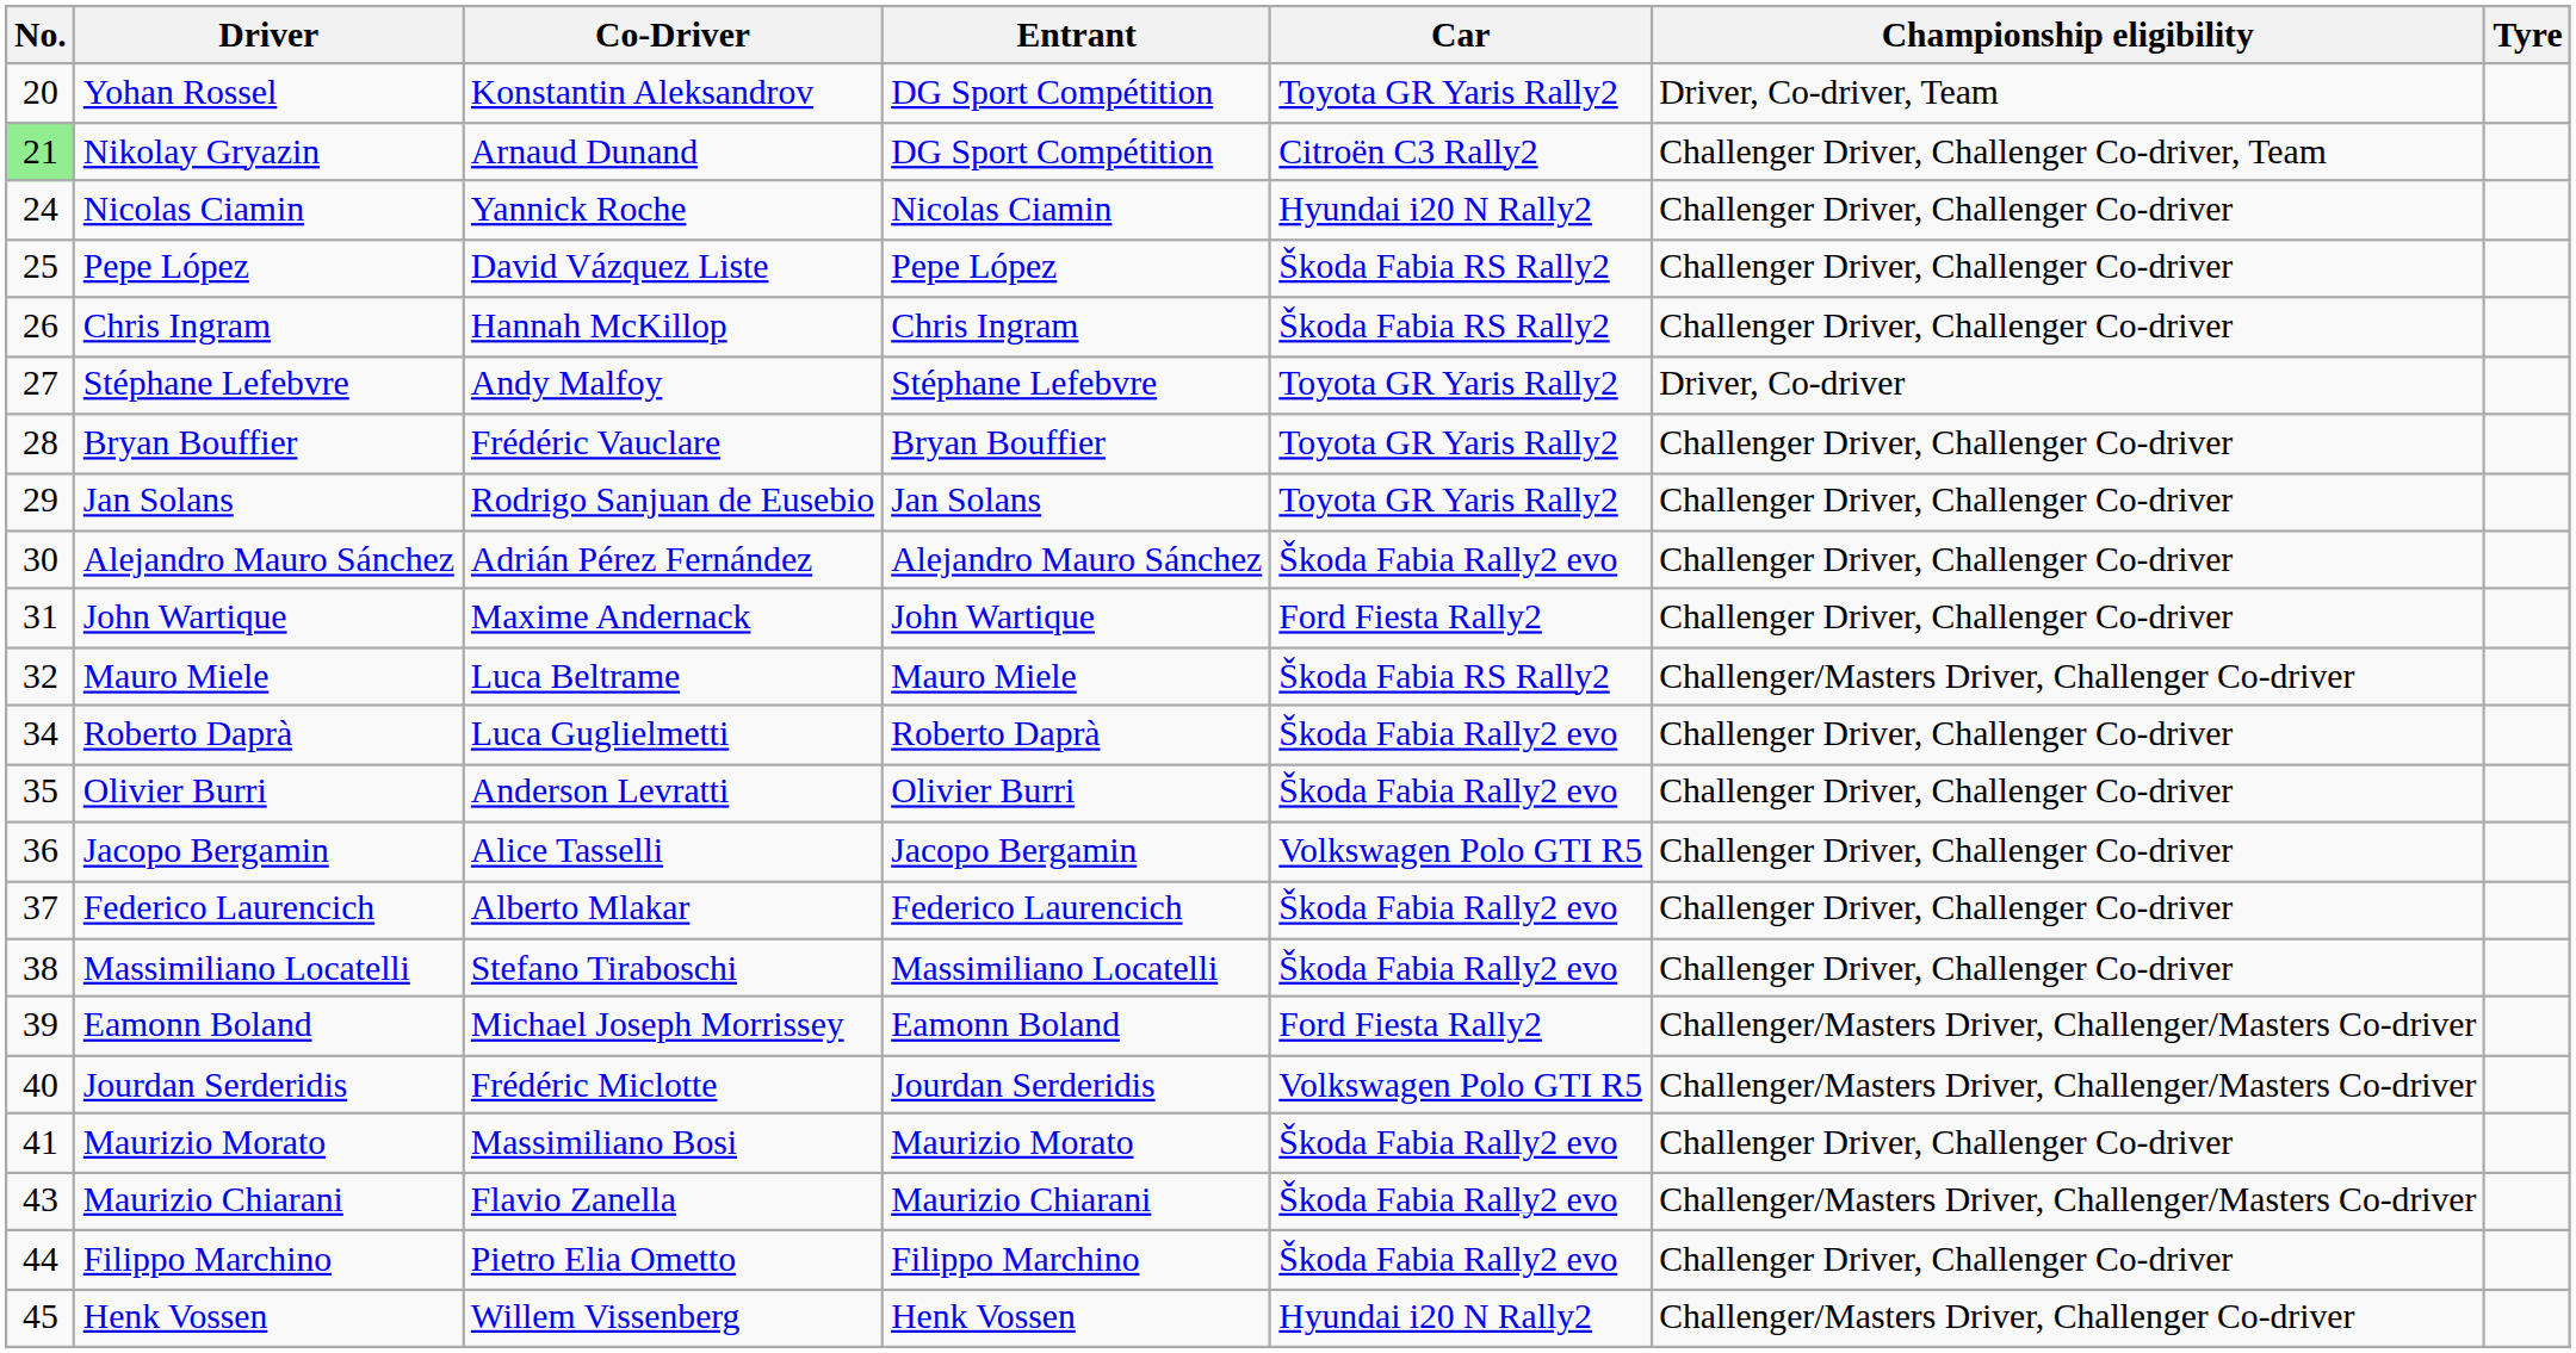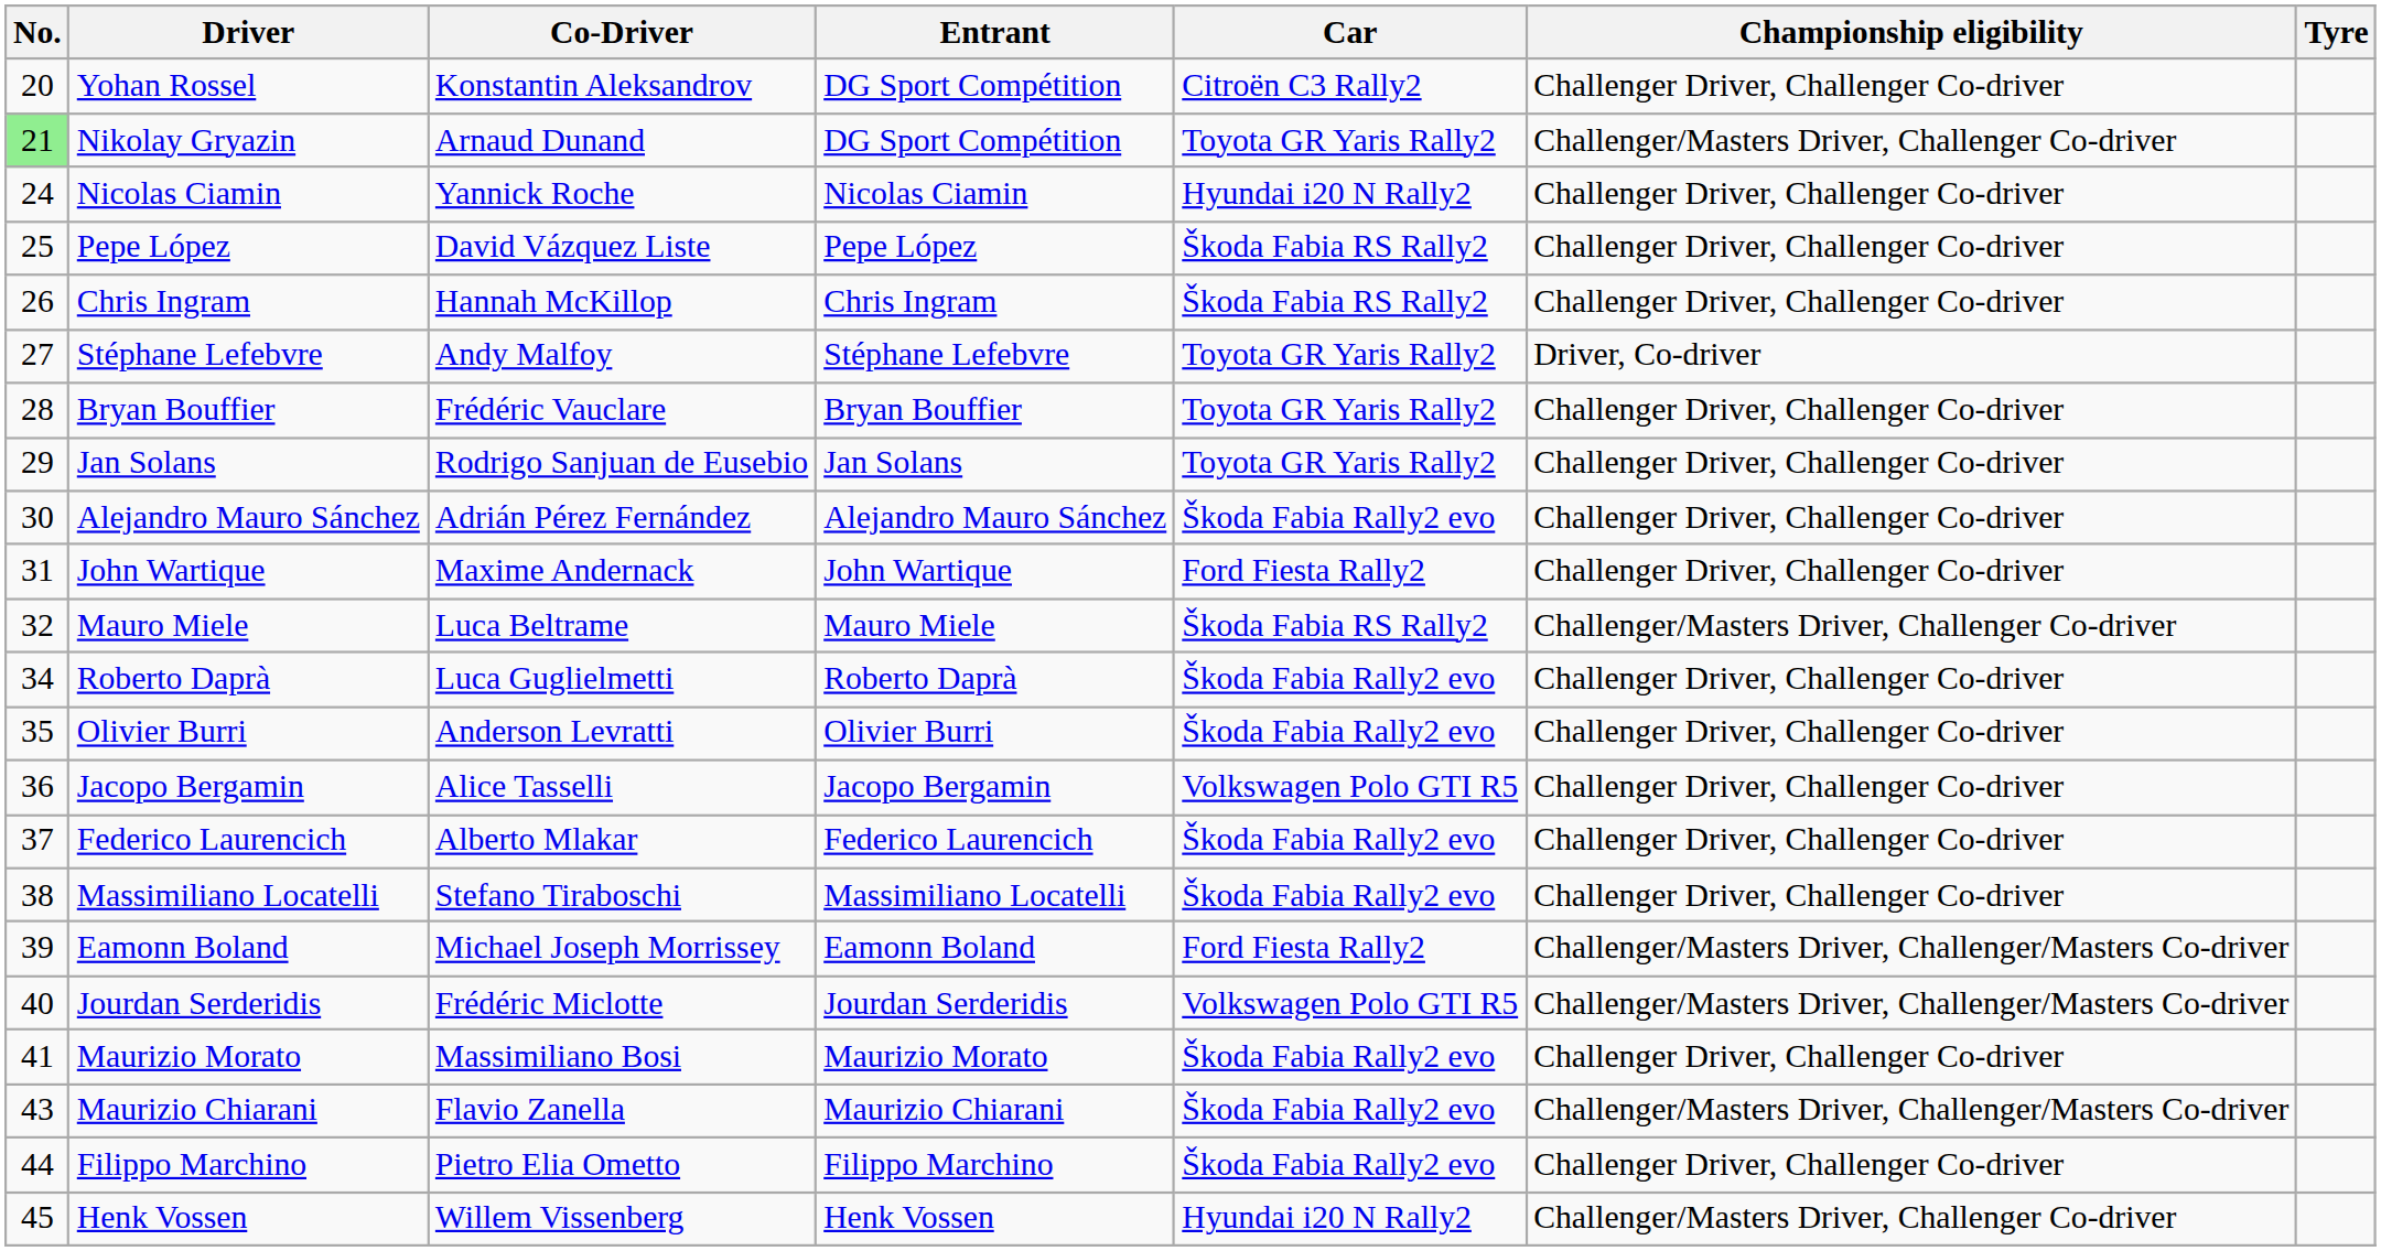 <table class="wikitable" style="font-size: 85%;">
 <tr>
 <th>No.</th>
 <th>Driver</th>
 <th>Co-Driver</th>
 <th>Entrant</th>
 <th>Car</th>
 <th>Championship eligibility</th>
 <th>Tyre</th>
 </tr>
 <tr>
 <td align="center">20</td>
 <td> <a href='#'>Yohan Rossel</a></td>
 <td> <a href='#'>Konstantin Aleksandrov</a></td>
 <td> <a href='#'>DG Sport Compétition</a></td>
-<td><a href='#'>Toyota GR Yaris Rally2</a></td>
-<td>Driver, Co-driver, Team</td>
+<td><a href='#'>Citroën C3 Rally2</a></td>
+<td>Challenger Driver, Challenger Co-driver</td>
 <td align="center"></td>
 </tr>
 <tr>
 <td align="center" style="background: lightgreen;">21</td>
 <td> <a href='#'>Nikolay Gryazin</a></td>
 <td> <a href='#'>Arnaud Dunand</a></td>
 <td> <a href='#'>DG Sport Compétition</a></td>
-<td><a href='#'>Citroën C3 Rally2</a></td>
-<td>Challenger Driver, Challenger Co-driver, Team</td>
+<td><a href='#'>Toyota GR Yaris Rally2</a></td>
+<td>Challenger/Masters Driver, Challenger Co-driver</td>
 <td align="center"></td>
 </tr>
 <tr>
 <td align="center">24</td>
 <td> <a href='#'>Nicolas Ciamin</a></td>
 <td> <a href='#'>Yannick Roche</a></td>
 <td> <a href='#'>Nicolas Ciamin</a></td>
 <td><a href='#'>Hyundai i20 N Rally2</a></td>
 <td>Challenger Driver, Challenger Co-driver</td>
 <td align="center"></td>
 </tr>
 <tr>
 <td align="center">25</td>
 <td> <a href='#'>Pepe López</a></td>
 <td> <a href='#'>David Vázquez Liste</a></td>
 <td> <a href='#'>Pepe López</a></td>
 <td><a href='#'>Škoda Fabia RS Rally2</a></td>
 <td>Challenger Driver, Challenger Co-driver</td>
 <td align="center"></td>
 </tr>
 <tr>
 <td align="center">26</td>
 <td> <a href='#'>Chris Ingram</a></td>
 <td> <a href='#'>Hannah McKillop</a></td>
 <td> <a href='#'>Chris Ingram</a></td>
 <td><a href='#'>Škoda Fabia RS Rally2</a></td>
 <td>Challenger Driver, Challenger Co-driver</td>
 <td align="center"></td>
 </tr>
 <tr>
 <td align="center">27</td>
 <td> <a href='#'>Stéphane Lefebvre</a></td>
 <td> <a href='#'>Andy Malfoy</a></td>
 <td> <a href='#'>Stéphane Lefebvre</a></td>
 <td><a href='#'>Toyota GR Yaris Rally2</a></td>
 <td>Driver, Co-driver</td>
 <td align="center"></td>
 </tr>
 <tr>
 <td align="center">28</td>
 <td> <a href='#'>Bryan Bouffier</a></td>
 <td> <a href='#'>Frédéric Vauclare</a></td>
 <td> <a href='#'>Bryan Bouffier</a></td>
 <td><a href='#'>Toyota GR Yaris Rally2</a></td>
 <td>Challenger Driver, Challenger Co-driver</td>
 <td align="center"></td>
 </tr>
 <tr>
 <td align="center">29</td>
 <td> <a href='#'>Jan Solans</a></td>
 <td> <a href='#'>Rodrigo Sanjuan de Eusebio</a></td>
 <td> <a href='#'>Jan Solans</a></td>
 <td><a href='#'>Toyota GR Yaris Rally2</a></td>
 <td>Challenger Driver, Challenger Co-driver</td>
 <td align="center"></td>
 </tr>
 <tr>
 <td align="center">30</td>
 <td> <a href='#'>Alejandro Mauro Sánchez</a></td>
 <td> <a href='#'>Adrián Pérez Fernández</a></td>
 <td> <a href='#'>Alejandro Mauro Sánchez</a></td>
 <td><a href='#'>Škoda Fabia Rally2 evo</a></td>
 <td>Challenger Driver, Challenger Co-driver</td>
 <td align="center"></td>
 </tr>
 <tr>
 <td align="center">31</td>
 <td> <a href='#'>John Wartique</a></td>
 <td> <a href='#'>Maxime Andernack</a></td>
 <td> <a href='#'>John Wartique</a></td>
 <td><a href='#'>Ford Fiesta Rally2</a></td>
 <td>Challenger Driver, Challenger Co-driver</td>
 <td align="center"></td>
 </tr>
 <tr>
 <td align="center">32</td>
 <td> <a href='#'>Mauro Miele</a></td>
 <td> <a href='#'>Luca Beltrame</a></td>
 <td> <a href='#'>Mauro Miele</a></td>
 <td><a href='#'>Škoda Fabia RS Rally2</a></td>
 <td>Challenger/Masters Driver, Challenger Co-driver</td>
 <td align="center"></td>
 </tr>
 <tr>
 <td align="center">34</td>
 <td> <a href='#'>Roberto Daprà</a></td>
 <td> <a href='#'>Luca Guglielmetti</a></td>
 <td> <a href='#'>Roberto Daprà</a></td>
 <td><a href='#'>Škoda Fabia Rally2 evo</a></td>
 <td>Challenger Driver, Challenger Co-driver</td>
 <td align="center"></td>
 </tr>
 <tr>
 <td align="center">35</td>
 <td> <a href='#'>Olivier Burri</a></td>
 <td> <a href='#'>Anderson Levratti</a></td>
 <td> <a href='#'>Olivier Burri</a></td>
 <td><a href='#'>Škoda Fabia Rally2 evo</a></td>
 <td>Challenger Driver, Challenger Co-driver</td>
 <td align="center"></td>
 </tr>
 <tr>
 <td align="center">36</td>
 <td> <a href='#'>Jacopo Bergamin</a></td>
 <td> <a href='#'>Alice Tasselli</a></td>
 <td> <a href='#'>Jacopo Bergamin</a></td>
 <td><a href='#'>Volkswagen Polo GTI R5</a></td>
 <td>Challenger Driver, Challenger Co-driver</td>
 <td align="center"></td>
 </tr>
 <tr>
 <td align="center">37</td>
 <td> <a href='#'>Federico Laurencich</a></td>
 <td> <a href='#'>Alberto Mlakar</a></td>
 <td> <a href='#'>Federico Laurencich</a></td>
 <td><a href='#'>Škoda Fabia Rally2 evo</a></td>
 <td>Challenger Driver, Challenger Co-driver</td>
 <td align="center"></td>
 </tr>
 <tr>
 <td align="center">38</td>
 <td> <a href='#'>Massimiliano Locatelli</a></td>
 <td> <a href='#'>Stefano Tiraboschi</a></td>
 <td> <a href='#'>Massimiliano Locatelli</a></td>
 <td><a href='#'>Škoda Fabia Rally2 evo</a></td>
 <td>Challenger Driver, Challenger Co-driver</td>
 <td align="center"></td>
 </tr>
 <tr>
 <td align="center">39</td>
 <td> <a href='#'>Eamonn Boland</a></td>
 <td> <a href='#'>Michael Joseph Morrissey</a></td>
 <td> <a href='#'>Eamonn Boland</a></td>
 <td><a href='#'>Ford Fiesta Rally2</a></td>
 <td>Challenger/Masters Driver, Challenger/Masters Co-driver</td>
 <td align="center"></td>
 </tr>
 <tr>
 <td align="center">40</td>
 <td> <a href='#'>Jourdan Serderidis</a></td>
 <td> <a href='#'>Frédéric Miclotte</a></td>
 <td> <a href='#'>Jourdan Serderidis</a></td>
 <td><a href='#'>Volkswagen Polo GTI R5</a></td>
 <td>Challenger/Masters Driver, Challenger/Masters Co-driver</td>
 <td align="center"></td>
 </tr>
 <tr>
 <td align="center">41</td>
 <td> <a href='#'>Maurizio Morato</a></td>
 <td> <a href='#'>Massimiliano Bosi</a></td>
 <td> <a href='#'>Maurizio Morato</a></td>
 <td><a href='#'>Škoda Fabia Rally2 evo</a></td>
 <td>Challenger Driver, Challenger Co-driver</td>
 <td align="center"></td>
 </tr>
 <tr>
 <td align="center">43</td>
 <td> <a href='#'>Maurizio Chiarani</a></td>
 <td> <a href='#'>Flavio Zanella</a></td>
 <td> <a href='#'>Maurizio Chiarani</a></td>
 <td><a href='#'>Škoda Fabia Rally2 evo</a></td>
 <td>Challenger/Masters Driver, Challenger/Masters Co-driver</td>
 <td align="center"></td>
 </tr>
 <tr>
 <td align="center">44</td>
 <td> <a href='#'>Filippo Marchino</a></td>
 <td> <a href='#'>Pietro Elia Ometto</a></td>
 <td> <a href='#'>Filippo Marchino</a></td>
 <td><a href='#'>Škoda Fabia Rally2 evo</a></td>
 <td>Challenger Driver, Challenger Co-driver</td>
 <td align="center"></td>
 </tr>
 <tr>
 <td align="center">45</td>
 <td> <a href='#'>Henk Vossen</a></td>
 <td> <a href='#'>Willem Vissenberg</a></td>
 <td> <a href='#'>Henk Vossen</a></td>
 <td><a href='#'>Hyundai i20 N Rally2</a></td>
 <td>Challenger/Masters Driver, Challenger Co-driver</td>
 <td align="center"></td>
 </tr>
 <tr>
 </tr>
 </table>
